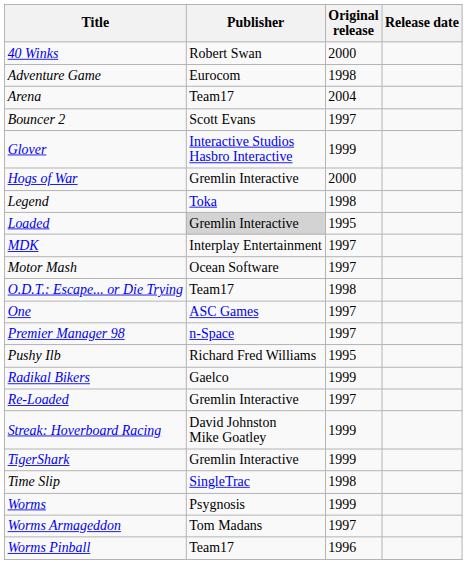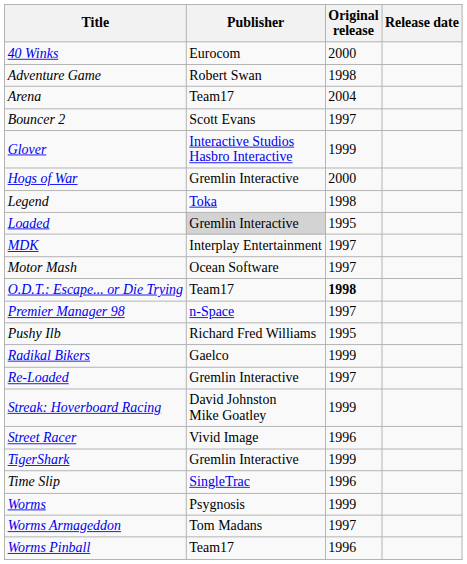 <table class="wikitable sortable" width="auto">
 <tr>
 <th>Title</th>
 <th>Publisher</th>
 <th>Original<br>release</th>
 <th>Release date</th>
 </tr>
 <tr>
 <td><em><a href='#'>40 Winks</a></em></td>
-<td>Robert Swan</td>
+<td>Eurocom</td>
 <td>2000</td>
 <td></td>
 </tr>
 <tr>
 <td><em>Adventure Game</em></td>
-<td>Eurocom</td>
+<td>Robert Swan</td>
 <td>1998</td>
 <td></td>
 </tr>
 <tr>
 <td><em>Arena</em></td>
 <td>Team17</td>
 <td>2004</td>
 <td></td>
 </tr>
 <tr>
 <td><em>Bouncer 2</em></td>
 <td>Scott Evans</td>
 <td>1997</td>
 <td></td>
 </tr>
 <tr>
 <td><em><a href='#'>Glover</a></em></td>
 <td><a href='#'>Interactive Studios</a><br><a href='#'>Hasbro Interactive</a></td>
 <td>1999</td>
 <td></td>
 </tr>
 <tr>
 <td><em><a href='#'>Hogs of War</a></em></td>
 <td>Gremlin Interactive</td>
 <td>2000</td>
 <td></td>
 </tr>
 <tr>
 <td><em>Legend</em></td>
 <td><a href='#'>Toka</a></td>
 <td>1998</td>
 <td></td>
 </tr>
 <tr>
 <td><em><a href='#'>Loaded</a></em></td>
 <td style="background: lightgrey;">Gremlin Interactive</td>
 <td>1995</td>
 <td></td>
 </tr>
 <tr>
 <td><em><a href='#'>MDK</a></em></td>
 <td>Interplay Entertainment</td>
 <td>1997</td>
 <td></td>
 </tr>
 <tr>
 <td><em>Motor Mash</em></td>
 <td>Ocean Software</td>
 <td>1997</td>
 <td></td>
 </tr>
 <tr>
 <td><em><a href='#'>O.D.T.: Escape... or Die Trying</a></em></td>
 <td>Team17</td>
-<td>1998</td>
-<td></td>
-</tr>
-<tr>
-<td><em><a href='#'>One</a></em></td>
-<td><a href='#'>ASC Games</a></td>
-<td>1997</td>
+<td><strong>1998</strong></td>
 <td></td>
 </tr>
 <tr>
 <td><em><a href='#'>Premier Manager 98</a></em></td>
 <td><a href='#'>n-Space</a></td>
 <td>1997</td>
 <td></td>
 </tr>
 <tr>
 <td><em>Pushy Ilb</em></td>
 <td>Richard Fred Williams</td>
 <td>1995</td>
 <td></td>
 </tr>
 <tr>
 <td><em><a href='#'>Radikal Bikers</a></em></td>
 <td>Gaelco</td>
 <td>1999</td>
 <td></td>
 </tr>
 <tr>
 <td><em><a href='#'>Re-Loaded</a></em></td>
 <td>Gremlin Interactive</td>
 <td>1997</td>
 <td></td>
 </tr>
 <tr>
 <td><em><a href='#'>Streak: Hoverboard Racing</a></em></td>
 <td>David Johnston<br>Mike Goatley</td>
 <td>1999</td>
 <td></td>
 </tr>
 <tr>
+<td><em><a href='#'>Street Racer</a></em></td>
+<td>Vivid Image</td>
+<td>1996</td>
+<td></td>
+</tr>
+<tr>
 <td><em><a href='#'>TigerShark</a></em></td>
 <td>Gremlin Interactive</td>
 <td>1999</td>
 <td></td>
 </tr>
 <tr>
 <td><em>Time Slip</em></td>
 <td><a href='#'>SingleTrac</a></td>
-<td>1998</td>
+<td>1996</td>
 <td></td>
 </tr>
 <tr>
 <td><em><a href='#'>Worms</a></em></td>
 <td>Psygnosis</td>
 <td>1999</td>
 <td></td>
 </tr>
 <tr>
 <td><em><a href='#'>Worms Armageddon</a></em></td>
 <td>Tom Madans</td>
 <td>1997</td>
 <td></td>
 </tr>
 <tr>
 <td><em><a href='#'>Worms Pinball</a></em></td>
 <td>Team17</td>
 <td>1996</td>
 <td></td>
 </tr>
 </table>
